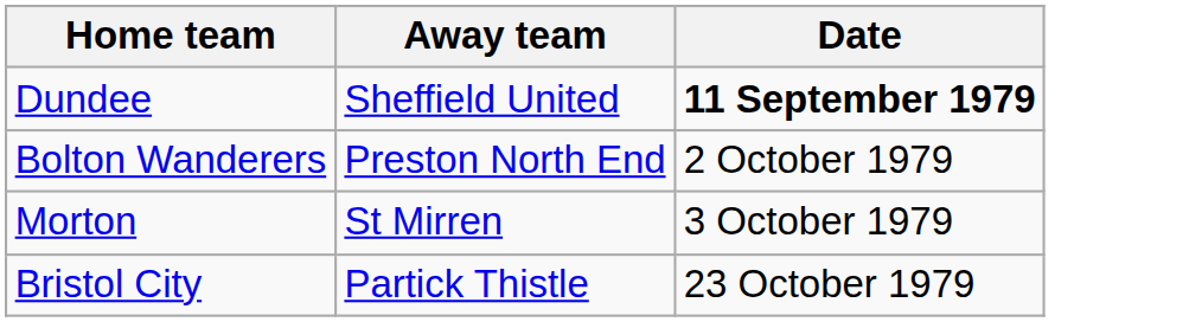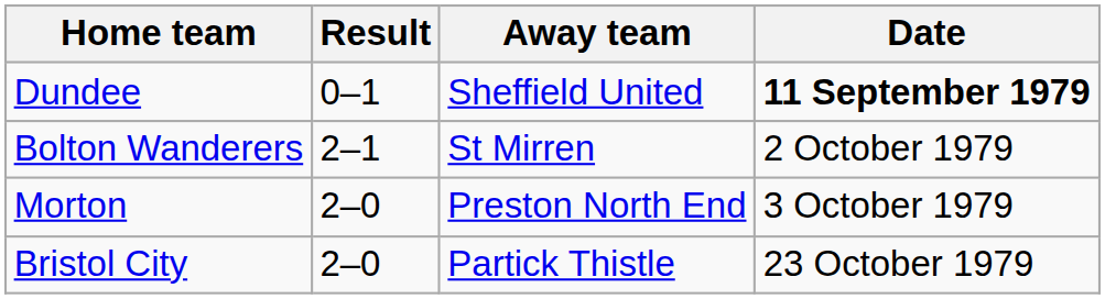 <table class="wikitable">
 <tr>
 <th>Home team</th>
+<th>Result</th>
 <th>Away team</th>
 <th>Date</th>
 </tr>
 <tr>
 <td><a href='#'>Dundee</a></td>
+<td>0–1</td>
 <td><a href='#'>Sheffield United</a></td>
 <td><strong>11 September 1979</strong></td>
 </tr>
 <tr>
 <td><a href='#'>Bolton Wanderers</a></td>
-<td><a href='#'>Preston North End</a></td>
+<td>2–1</td>
+<td><a href='#'>St Mirren</a></td>
 <td>2 October 1979</td>
 </tr>
 <tr>
 <td><a href='#'>Morton</a></td>
-<td><a href='#'>St Mirren</a></td>
+<td>2–0</td>
+<td><a href='#'>Preston North End</a></td>
 <td>3 October 1979</td>
 </tr>
 <tr>
 <td><a href='#'>Bristol City</a></td>
+<td>2–0</td>
 <td><a href='#'>Partick Thistle</a></td>
 <td>23 October 1979</td>
 </tr>
 </table>
